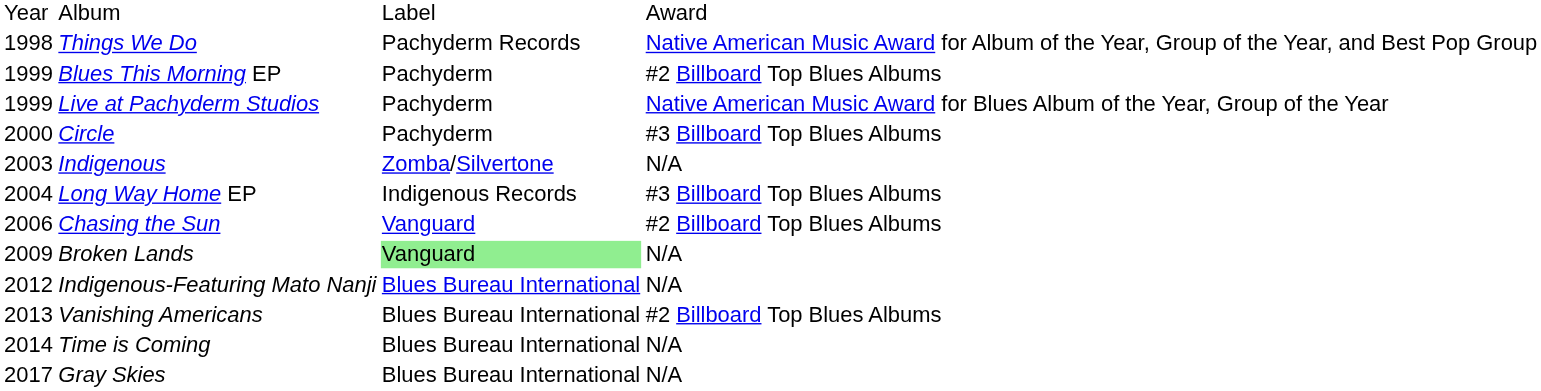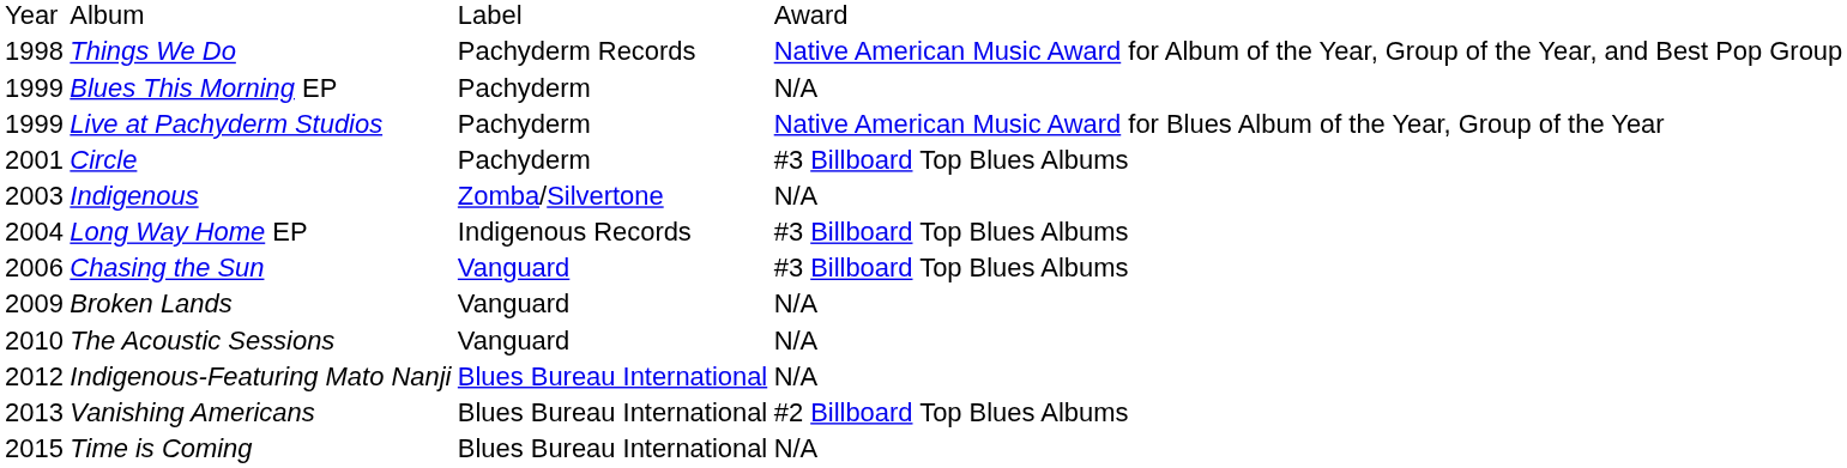 <table>
 <tr>
 <td>Year</td>
 <td>Album</td>
 <td>Label</td>
 <td>Award</td>
 </tr>
 <tr>
 <td>1998</td>
 <td><em><a href='#'>Things We Do</a></em></td>
 <td>Pachyderm Records</td>
 <td><a href='#'>Native American Music Award</a> for Album of the Year, Group of the Year, and Best Pop Group</td>
 </tr>
 <tr>
 <td>1999</td>
 <td><em><a href='#'>Blues This Morning</a></em> EP</td>
 <td>Pachyderm</td>
-<td>#2 <a href='#'>Billboard</a> Top Blues Albums</td>
+<td>N/A</td>
 </tr>
 <tr>
 <td>1999</td>
 <td><em><a href='#'>Live at Pachyderm Studios</a></em></td>
 <td>Pachyderm</td>
 <td><a href='#'>Native American Music Award</a> for Blues Album of the Year, Group of the Year</td>
 </tr>
 <tr>
-<td>2000</td>
+<td>2001</td>
 <td><em><a href='#'>Circle</a></em></td>
 <td>Pachyderm</td>
 <td>#3 <a href='#'>Billboard</a> Top Blues Albums</td>
 </tr>
 <tr>
 <td>2003</td>
 <td><em><a href='#'>Indigenous</a></em></td>
 <td><a href='#'>Zomba</a>/<a href='#'>Silvertone</a></td>
 <td>N/A</td>
 </tr>
 <tr>
 <td>2004</td>
 <td><em><a href='#'>Long Way Home</a></em> EP</td>
 <td>Indigenous Records</td>
 <td>#3 <a href='#'>Billboard</a> Top Blues Albums</td>
 </tr>
 <tr>
 <td>2006</td>
 <td><em><a href='#'>Chasing the Sun</a></em></td>
 <td><a href='#'>Vanguard</a></td>
-<td>#2 <a href='#'>Billboard</a> Top Blues Albums</td>
+<td>#3 <a href='#'>Billboard</a> Top Blues Albums</td>
 </tr>
 <tr>
 <td>2009</td>
 <td><em>Broken Lands</em></td>
-<td style="background: lightgreen;">Vanguard</td>
+<td>Vanguard</td>
+<td>N/A</td>
+</tr>
+<tr>
+<td>2010</td>
+<td><em>The Acoustic Sessions</em></td>
+<td>Vanguard</td>
 <td>N/A</td>
 </tr>
 <tr>
 <td>2012</td>
 <td><em>Indigenous-Featuring Mato Nanji</em></td>
 <td><a href='#'>Blues Bureau International</a></td>
 <td>N/A</td>
 </tr>
 <tr>
 <td>2013</td>
 <td><em>Vanishing Americans</em></td>
 <td>Blues Bureau International</td>
 <td>#2 <a href='#'>Billboard</a> Top Blues Albums</td>
 </tr>
 <tr>
-<td>2014</td>
+<td>2015</td>
 <td><em>Time is Coming</em></td>
 <td>Blues Bureau International</td>
 <td>N/A</td>
 </tr>
-<tr>
-<td>2017</td>
-<td><em>Gray Skies</em></td>
-<td>Blues Bureau International</td>
-<td>N/A</td>
-</tr>
 </table>
